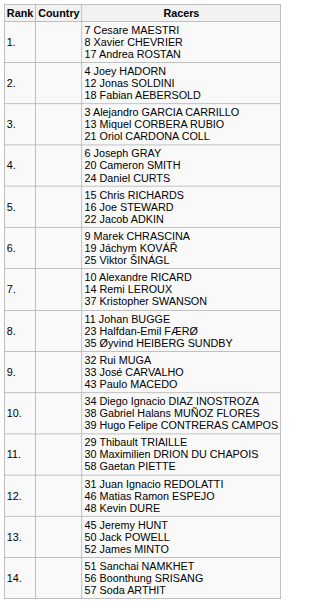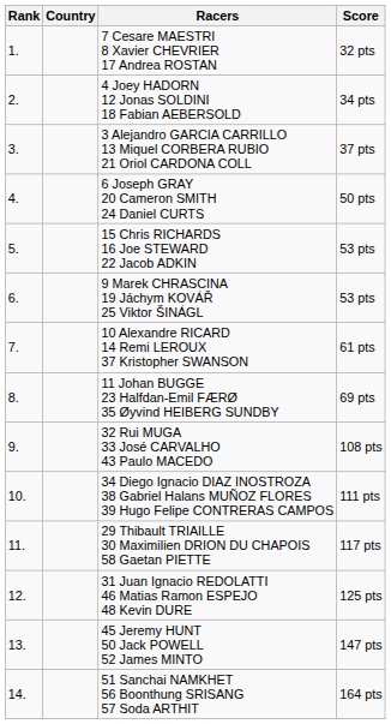 <table class="wikitable sortable" style="text-align:left;font-size:95%">
 <tr>
 <th>Rank</th>
 <th>Country</th>
 <th>Racers</th>
+<th>Score</th>
 </tr>
 <tr>
 <td>1.</td>
 <td></td>
 <td>7	Cesare MAESTRI<br>8	Xavier CHEVRIER<br>17	Andrea ROSTAN</td>
+<td>32 pts</td>
 </tr>
 <tr>
 <td>2.</td>
 <td></td>
 <td>4	Joey HADORN<br>12	Jonas SOLDINI<br>18	Fabian AEBERSOLD</td>
+<td>34 pts</td>
 </tr>
 <tr>
 <td>3.</td>
 <td></td>
 <td>3	Alejandro GARCIA CARRILLO<br>13	Miquel CORBERA RUBIO<br>21	Oriol CARDONA COLL</td>
+<td>37 pts</td>
 </tr>
 <tr>
 <td>4.</td>
 <td></td>
 <td>6	Joseph GRAY<br>20	Cameron SMITH<br>24	Daniel CURTS</td>
+<td>50 pts</td>
 </tr>
 <tr>
 <td>5.</td>
 <td></td>
 <td>15	Chris RICHARDS<br>16	Joe STEWARD<br>22	Jacob ADKIN</td>
+<td>53 pts</td>
 </tr>
 <tr>
 <td>6.</td>
 <td></td>
 <td>9	Marek CHRASCINA<br>19	Jáchym KOVÁŘ<br>25	Viktor ŠINÁGL</td>
+<td>53 pts</td>
 </tr>
 <tr>
 <td>7.</td>
 <td></td>
 <td>10	Alexandre RICARD<br>14	Remi LEROUX<br>37	Kristopher SWANSON</td>
+<td>61 pts</td>
 </tr>
 <tr>
 <td>8.</td>
 <td></td>
 <td>11	Johan BUGGE<br>23	Halfdan-Emil FÆRØ<br>35	Øyvind HEIBERG SUNDBY</td>
+<td>69 pts</td>
 </tr>
 <tr>
 <td>9.</td>
 <td></td>
 <td>32	Rui MUGA<br>33	José CARVALHO<br>43	Paulo MACEDO</td>
+<td>108 pts</td>
 </tr>
 <tr>
 <td>10.</td>
 <td></td>
 <td>34	Diego Ignacio DIAZ INOSTROZA<br>38	Gabriel Halans MUÑOZ FLORES<br>39	Hugo Felipe CONTRERAS CAMPOS</td>
+<td>111 pts</td>
 </tr>
 <tr>
 <td>11.</td>
 <td></td>
 <td>29	Thibault TRIAILLE<br>30	Maximilien DRION DU CHAPOIS<br>58	Gaetan PIETTE</td>
+<td>117 pts</td>
 </tr>
 <tr>
 <td>12.</td>
 <td></td>
 <td>31	Juan Ignacio REDOLATTI<br>46	Matias Ramon ESPEJO<br>48	Kevin DURE</td>
+<td>125 pts</td>
 </tr>
 <tr>
 <td>13.</td>
 <td></td>
 <td>45	Jeremy HUNT<br>50	Jack POWELL<br>52	James MINTO</td>
+<td>147 pts</td>
 </tr>
 <tr>
 <td>14.</td>
 <td></td>
 <td>51	Sanchai NAMKHET<br>56	Boonthung SRISANG<br>57	Soda ARTHIT</td>
+<td>164 pts</td>
 </tr>
 </table>
